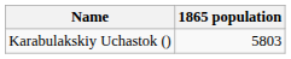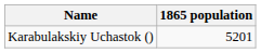 <table class="wikitable sortable">
 <tr>
 <th>Name</th>
 <th>1865 population</th>
 </tr>
 <tr>
 <td>Karabulakskiy Uchastok ()</td>
-<td align="right">5803</td>
+<td align="right">5201</td>
 </tr>
 </table>
